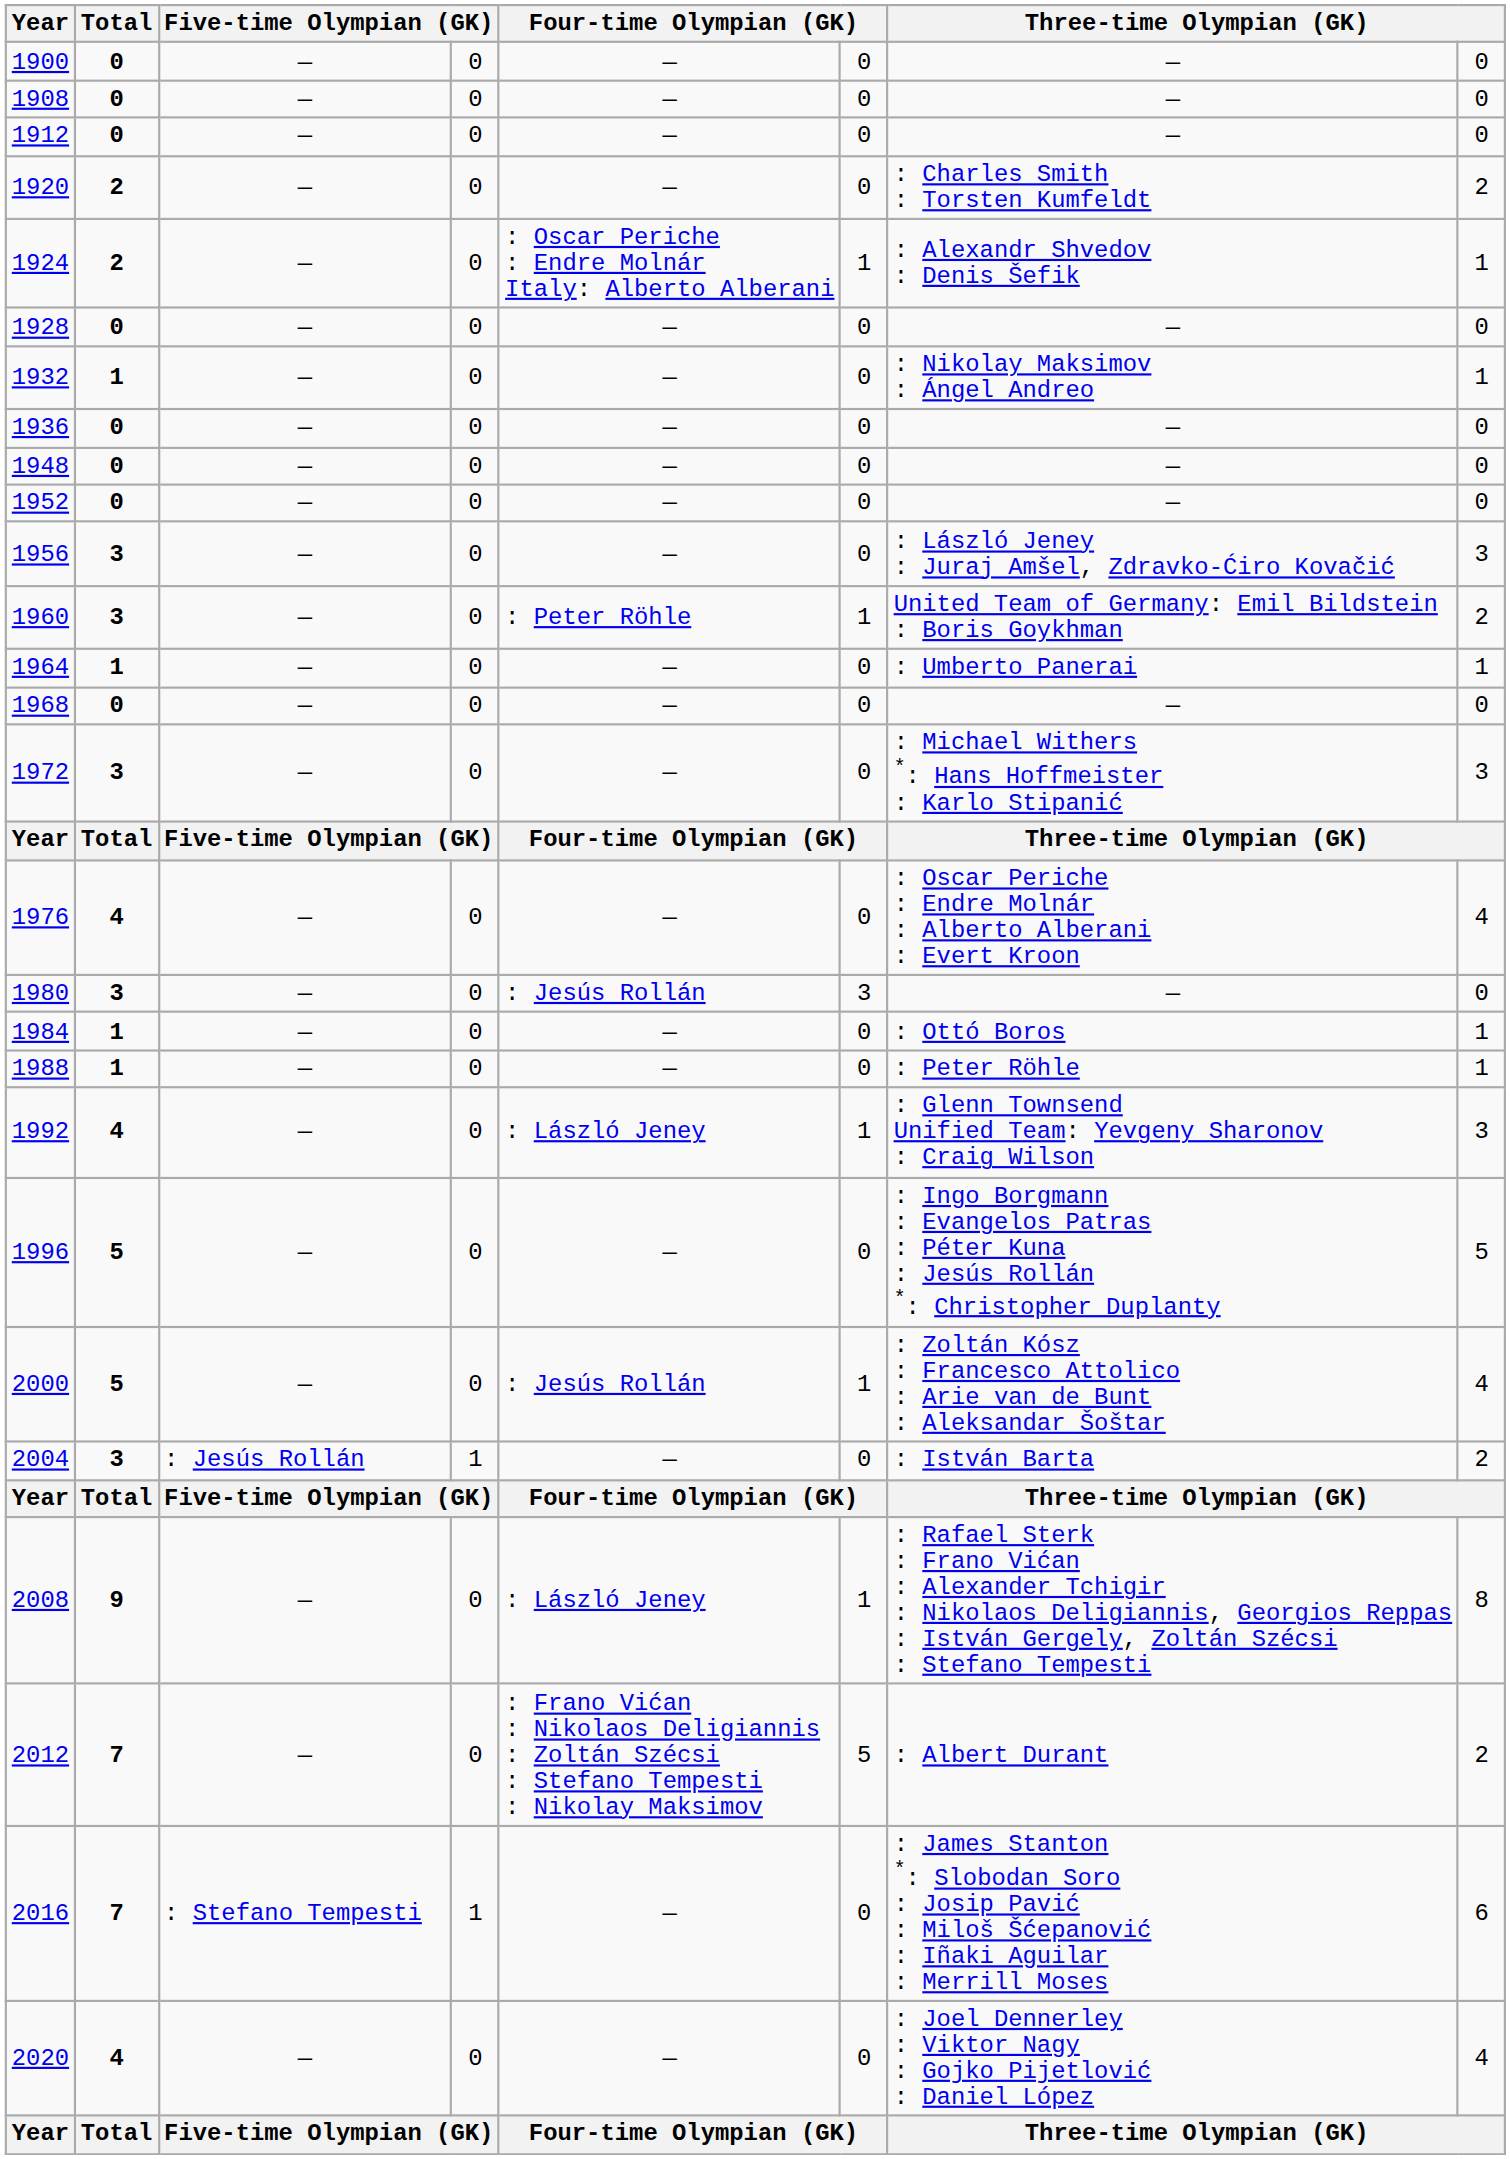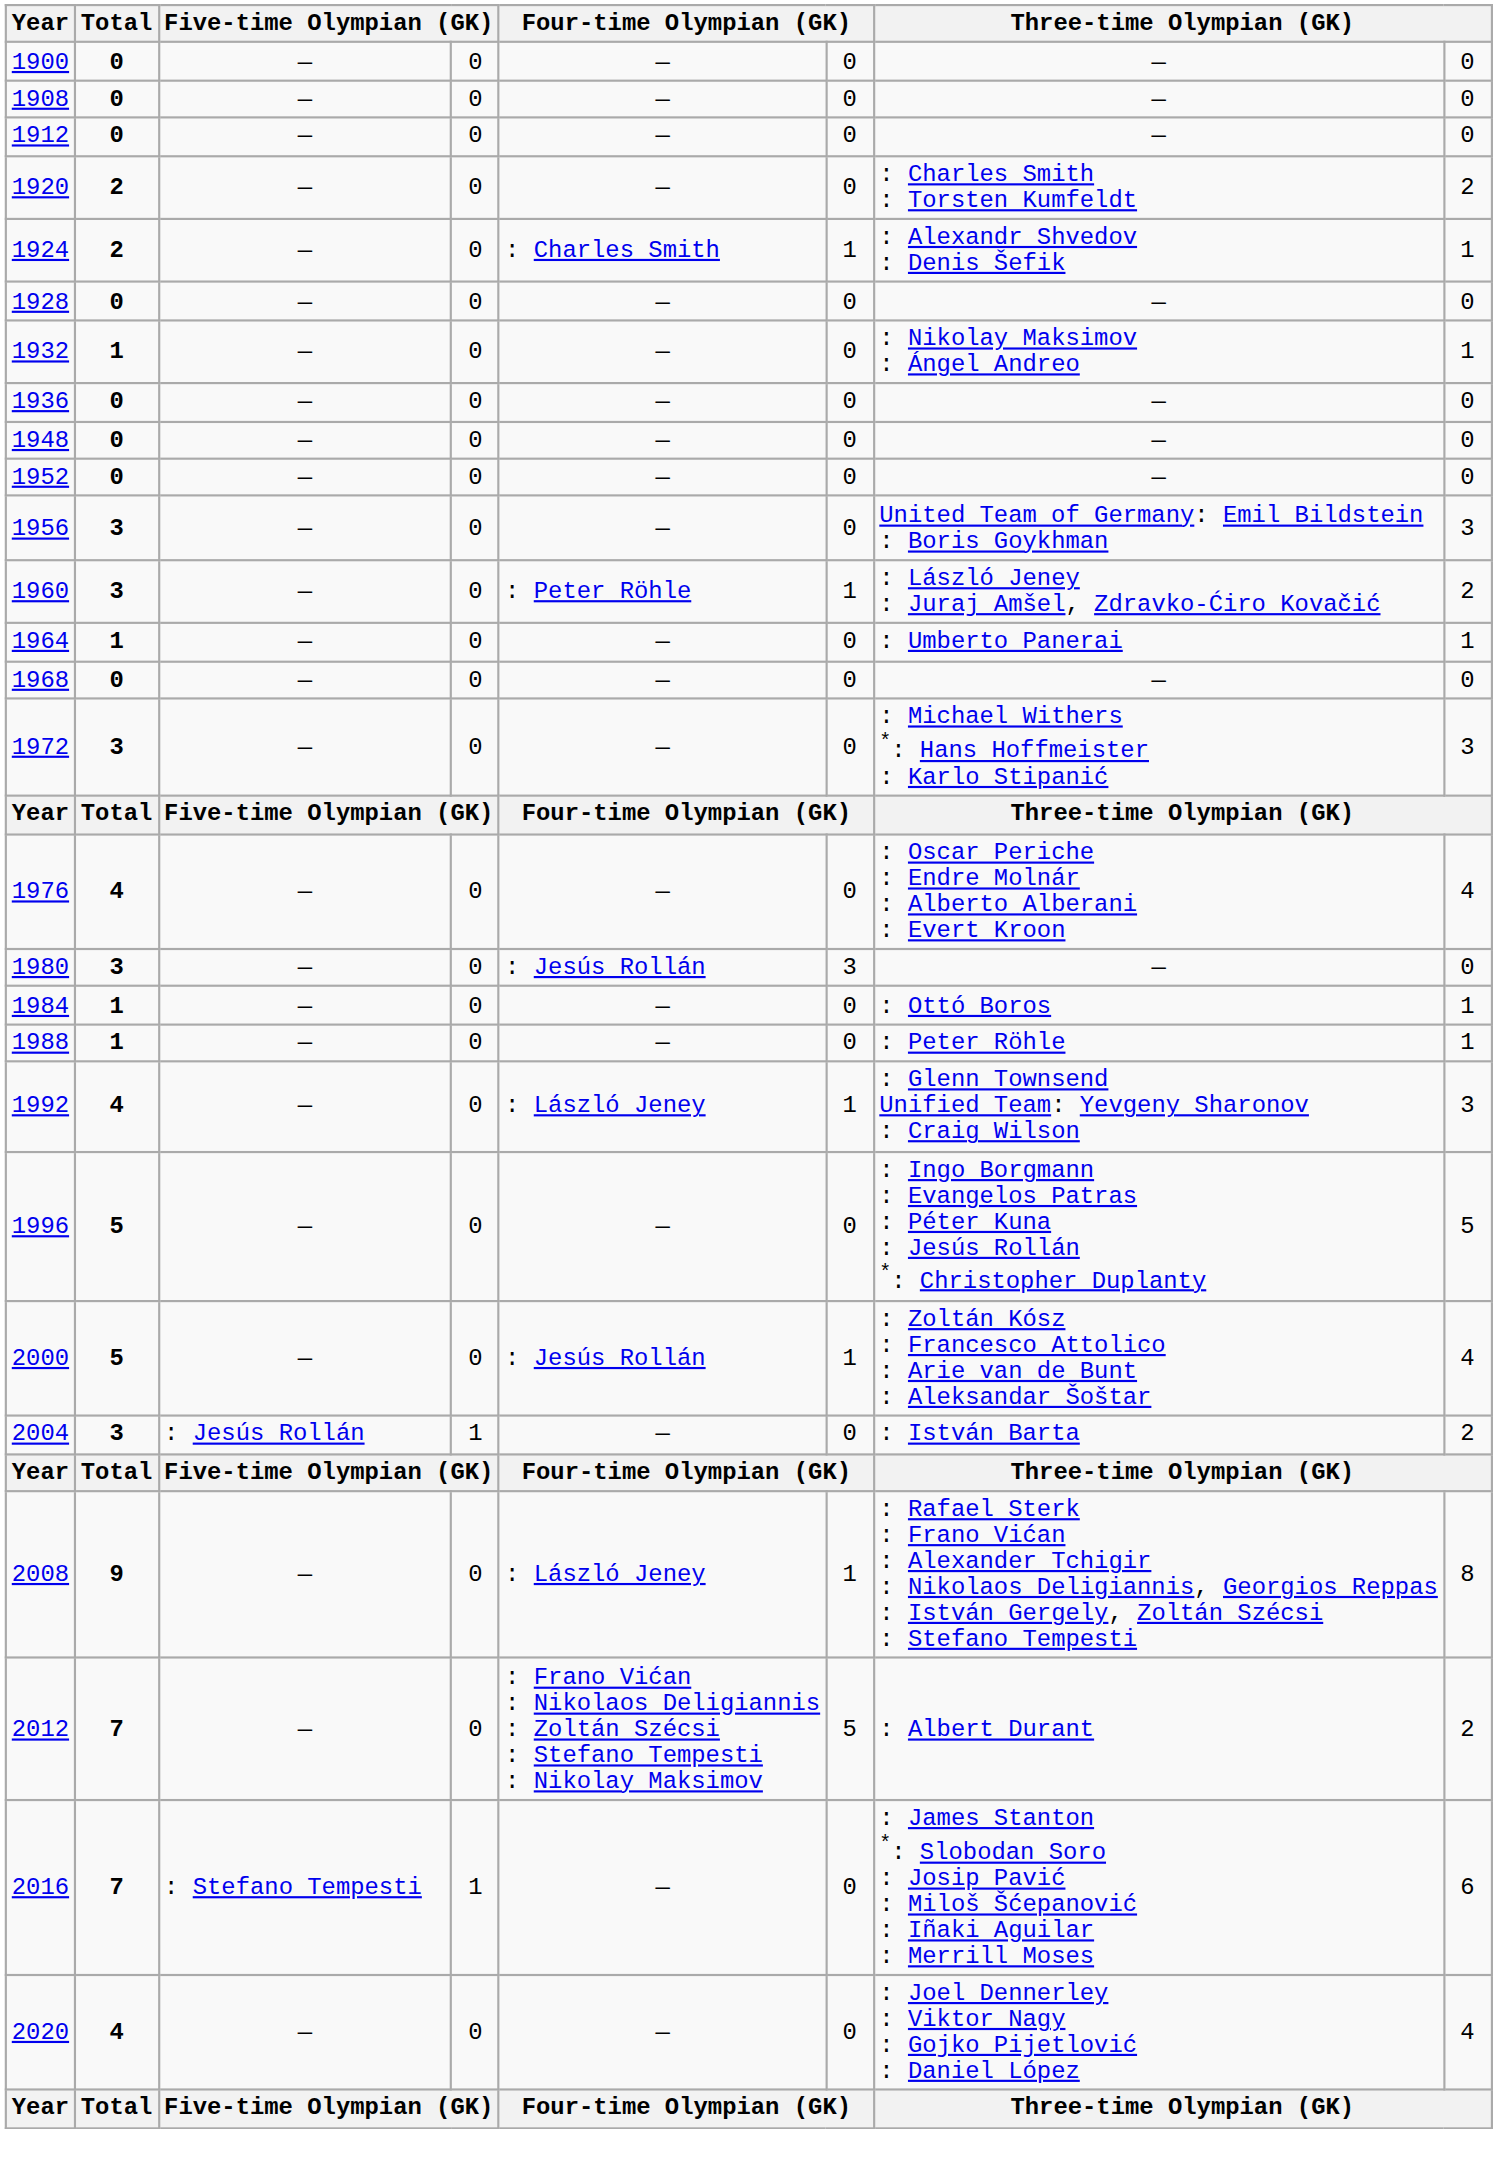 <table class="wikitable" style="text-align: center; font-size: 85%; margin-left: 1em;">
 <tr>
 <th>Year</th>
 <th>Total</th>
 <th colspan="2">Five-time Olympian (GK)</th>
 <th colspan="2">Four-time Olympian (GK)</th>
 <th colspan="2">Three-time Olympian (GK)</th>
 </tr>
 <tr>
 <td><a href='#'>1900</a></td>
 <td><strong>0</strong></td>
 <td>—</td>
 <td style="width: 1.5em;">0</td>
 <td>—</td>
 <td style="width: 1.5em;">0</td>
 <td>—</td>
 <td style="width: 1.5em;">0</td>
 </tr>
 <tr>
 <td><a href='#'>1908</a></td>
 <td><strong>0</strong></td>
 <td>—</td>
 <td>0</td>
 <td>—</td>
 <td>0</td>
 <td>—</td>
 <td>0</td>
 </tr>
 <tr>
 <td><a href='#'>1912</a></td>
 <td><strong>0</strong></td>
 <td>—</td>
 <td>0</td>
 <td>—</td>
 <td>0</td>
 <td>—</td>
 <td>0</td>
 </tr>
 <tr>
 <td><a href='#'>1920</a></td>
 <td><strong>2</strong></td>
 <td>—</td>
 <td>0</td>
 <td>—</td>
 <td>0</td>
 <td style="text-align: left;">: <a href='#'>Charles Smith</a><br>: <a href='#'>Torsten Kumfeldt</a></td>
 <td>2</td>
 </tr>
 <tr>
 <td><a href='#'>1924</a></td>
 <td><strong>2</strong></td>
 <td>—</td>
 <td>0</td>
-<td style="text-align: left;">: <a href='#'>Oscar Periche</a><br>: <a href='#'>Endre Molnár</a><br> <a href='#'>Italy</a>: <a href='#'>Alberto Alberani</a></td>
+<td style="text-align: left;">: <a href='#'>Charles Smith</a></td>
 <td>1</td>
 <td style="text-align: left;">: <a href='#'>Alexandr Shvedov</a><br>: <a href='#'>Denis Šefik</a></td>
 <td>1</td>
 </tr>
 <tr>
 <td><a href='#'>1928</a></td>
 <td><strong>0</strong></td>
 <td>—</td>
 <td>0</td>
 <td>—</td>
 <td>0</td>
 <td>—</td>
 <td>0</td>
 </tr>
 <tr>
 <td><a href='#'>1932</a></td>
 <td><strong>1</strong></td>
 <td>—</td>
 <td>0</td>
 <td>—</td>
 <td>0</td>
 <td style="text-align: left;">: <a href='#'>Nikolay Maksimov</a><br>: <a href='#'>Ángel Andreo</a></td>
 <td>1</td>
 </tr>
 <tr>
 <td><a href='#'>1936</a></td>
 <td><strong>0</strong></td>
 <td>—</td>
 <td>0</td>
 <td>—</td>
 <td>0</td>
 <td>—</td>
 <td>0</td>
 </tr>
 <tr>
 <td><a href='#'>1948</a></td>
 <td><strong>0</strong></td>
 <td>—</td>
 <td>0</td>
 <td>—</td>
 <td>0</td>
 <td>—</td>
 <td>0</td>
 </tr>
 <tr>
 <td><a href='#'>1952</a></td>
 <td><strong>0</strong></td>
 <td>—</td>
 <td>0</td>
 <td>—</td>
 <td>0</td>
 <td>—</td>
 <td>0</td>
 </tr>
 <tr>
 <td><a href='#'>1956</a></td>
 <td><strong>3</strong></td>
 <td>—</td>
 <td>0</td>
 <td>—</td>
 <td>0</td>
-<td style="text-align: left;">: <a href='#'>László Jeney</a><br>: <a href='#'>Juraj Amšel</a>, <a href='#'>Zdravko-Ćiro Kovačić</a></td>
+<td style="text-align: left;"> <a href='#'>United Team of Germany</a>: <a href='#'>Emil Bildstein</a><br>: <a href='#'>Boris Goykhman</a></td>
 <td>3</td>
 </tr>
 <tr>
 <td><a href='#'>1960</a></td>
 <td><strong>3</strong></td>
 <td>—</td>
 <td>0</td>
 <td style="text-align: left;">: <a href='#'>Peter Röhle</a></td>
 <td>1</td>
-<td style="text-align: left;"> <a href='#'>United Team of Germany</a>: <a href='#'>Emil Bildstein</a><br>: <a href='#'>Boris Goykhman</a></td>
+<td style="text-align: left;">: <a href='#'>László Jeney</a><br>: <a href='#'>Juraj Amšel</a>, <a href='#'>Zdravko-Ćiro Kovačić</a></td>
 <td>2</td>
 </tr>
 <tr>
 <td><a href='#'>1964</a></td>
 <td><strong>1</strong></td>
 <td>—</td>
 <td>0</td>
 <td>—</td>
 <td>0</td>
 <td style="text-align: left;">: <a href='#'>Umberto Panerai</a></td>
 <td>1</td>
 </tr>
 <tr>
 <td><a href='#'>1968</a></td>
 <td><strong>0</strong></td>
 <td>—</td>
 <td>0</td>
 <td>—</td>
 <td>0</td>
 <td>—</td>
 <td>0</td>
 </tr>
 <tr>
 <td><a href='#'>1972</a></td>
 <td><strong>3</strong></td>
 <td>—</td>
 <td>0</td>
 <td>—</td>
 <td>0</td>
 <td style="text-align: left;">: <a href='#'>Michael Withers</a><br><strong></strong><sup>*</sup>: <a href='#'>Hans Hoffmeister</a><br>: <a href='#'>Karlo Stipanić</a></td>
 <td>3</td>
 </tr>
 <tr>
 <th>Year</th>
 <th>Total</th>
 <th colspan="2">Five-time Olympian (GK)</th>
 <th colspan="2">Four-time Olympian (GK)</th>
 <th colspan="2">Three-time Olympian (GK)</th>
 </tr>
 <tr>
 <td><a href='#'>1976</a></td>
 <td><strong>4</strong></td>
 <td>—</td>
 <td>0</td>
 <td>—</td>
 <td>0</td>
 <td style="text-align: left;">: <a href='#'>Oscar Periche</a><br>: <a href='#'>Endre Molnár</a><br>: <a href='#'>Alberto Alberani</a><br>: <a href='#'>Evert Kroon</a></td>
 <td>4</td>
 </tr>
 <tr>
 <td><a href='#'>1980</a></td>
 <td><strong>3</strong></td>
 <td>—</td>
 <td>0</td>
 <td style="text-align: left;">: <a href='#'>Jesús Rollán</a></td>
 <td>3</td>
 <td>—</td>
 <td>0</td>
 </tr>
 <tr>
 <td><a href='#'>1984</a></td>
 <td><strong>1</strong></td>
 <td>—</td>
 <td>0</td>
 <td>—</td>
 <td>0</td>
 <td style="text-align: left;">: <a href='#'>Ottó Boros</a></td>
 <td>1</td>
 </tr>
 <tr>
 <td><a href='#'>1988</a></td>
 <td><strong>1</strong></td>
 <td>—</td>
 <td>0</td>
 <td>—</td>
 <td>0</td>
 <td style="text-align: left;">: <a href='#'>Peter Röhle</a></td>
 <td>1</td>
 </tr>
 <tr>
 <td><a href='#'>1992</a></td>
 <td><strong>4</strong></td>
 <td>—</td>
 <td>0</td>
 <td style="text-align: left;">: <a href='#'>László Jeney</a></td>
 <td>1</td>
 <td style="text-align: left;">: <a href='#'>Glenn Townsend</a><br> <a href='#'>Unified Team</a>: <a href='#'>Yevgeny Sharonov</a><br>: <a href='#'>Craig Wilson</a></td>
 <td>3</td>
 </tr>
 <tr>
 <td><a href='#'>1996</a></td>
 <td><strong>5</strong></td>
 <td>—</td>
 <td>0</td>
 <td>—</td>
 <td>0</td>
 <td style="text-align: left;">: <a href='#'>Ingo Borgmann</a><br>: <a href='#'>Evangelos Patras</a><br>: <a href='#'>Péter Kuna</a><br>: <a href='#'>Jesús Rollán</a><br><strong></strong><sup>*</sup>: <a href='#'>Christopher Duplanty</a></td>
 <td>5</td>
 </tr>
 <tr>
 <td><a href='#'>2000</a></td>
 <td><strong>5</strong></td>
 <td>—</td>
 <td>0</td>
 <td style="text-align: left;">: <a href='#'>Jesús Rollán</a></td>
 <td>1</td>
 <td style="text-align: left;">: <a href='#'>Zoltán Kósz</a><br>: <a href='#'>Francesco Attolico</a><br>: <a href='#'>Arie van de Bunt</a><br>: <a href='#'>Aleksandar Šoštar</a></td>
 <td>4</td>
 </tr>
 <tr>
 <td><a href='#'>2004</a></td>
 <td><strong>3</strong></td>
 <td style="text-align: left;">: <a href='#'>Jesús Rollán</a></td>
 <td>1</td>
 <td>—</td>
 <td>0</td>
 <td style="text-align: left;">: <a href='#'>István Barta</a></td>
 <td>2</td>
 </tr>
 <tr>
 <th>Year</th>
 <th>Total</th>
 <th colspan="2">Five-time Olympian (GK)</th>
 <th colspan="2">Four-time Olympian (GK)</th>
 <th colspan="2">Three-time Olympian (GK)</th>
 </tr>
 <tr>
 <td><a href='#'>2008</a></td>
 <td><strong>9</strong></td>
 <td>—</td>
 <td>0</td>
 <td style="text-align: left;">: <a href='#'>László Jeney</a></td>
 <td>1</td>
 <td style="text-align: left;">: <a href='#'>Rafael Sterk</a><br>: <a href='#'>Frano Vićan</a><br>: <a href='#'>Alexander Tchigir</a><br>: <a href='#'>Nikolaos Deligiannis</a>, <a href='#'>Georgios Reppas</a><br>: <a href='#'>István Gergely</a>, <a href='#'>Zoltán Szécsi</a><br>: <a href='#'>Stefano Tempesti</a></td>
 <td>8</td>
 </tr>
 <tr>
 <td><a href='#'>2012</a></td>
 <td><strong>7</strong></td>
 <td>—</td>
 <td>0</td>
 <td style="text-align: left;">: <a href='#'>Frano Vićan</a><br>: <a href='#'>Nikolaos Deligiannis</a><br>: <a href='#'>Zoltán Szécsi</a><br>: <a href='#'>Stefano Tempesti</a><br>: <a href='#'>Nikolay Maksimov</a></td>
 <td>5</td>
 <td style="text-align: left;">: <a href='#'>Albert Durant</a></td>
 <td>2</td>
 </tr>
 <tr>
 <td><a href='#'>2016</a></td>
 <td><strong>7</strong></td>
 <td style="text-align: left;">: <a href='#'>Stefano Tempesti</a></td>
 <td>1</td>
 <td>—</td>
 <td>0</td>
 <td style="text-align: left;">: <a href='#'>James Stanton</a><br><strong></strong><sup>*</sup>: <a href='#'>Slobodan Soro</a><br>: <a href='#'>Josip Pavić</a><br>: <a href='#'>Miloš Šćepanović</a><br>: <a href='#'>Iñaki Aguilar</a><br>: <a href='#'>Merrill Moses</a></td>
 <td>6</td>
 </tr>
 <tr>
 <td><a href='#'>2020</a></td>
 <td><strong>4</strong></td>
 <td>—</td>
 <td>0</td>
 <td>—</td>
 <td>0</td>
 <td style="text-align: left;">: <a href='#'>Joel Dennerley</a><br>: <a href='#'>Viktor Nagy</a><br>: <a href='#'>Gojko Pijetlović</a><br>: <a href='#'>Daniel López</a></td>
 <td>4</td>
 </tr>
 <tr>
 <th>Year</th>
 <th>Total</th>
 <th colspan="2">Five-time Olympian (GK)</th>
 <th colspan="2">Four-time Olympian (GK)</th>
 <th colspan="2">Three-time Olympian (GK)</th>
 </tr>
 </table>
